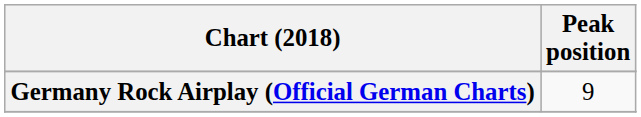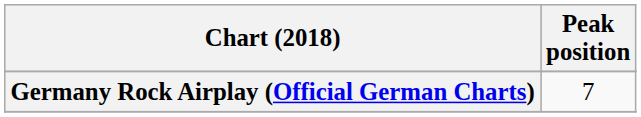 <table class="wikitable sortable plainrowheaders">
 <tr>
 <th>Chart (2018)</th>
 <th>Peak<br>position</th>
 </tr>
 <tr>
 </tr>
 <tr>
 <th scope="row">Germany Rock Airplay (<a href='#'>Official German Charts</a>)</th>
-<td align="center">9</td>
+<td align="center">7</td>
 </tr>
 <tr>
 </tr>
 <tr>
 </tr>
 </table>
